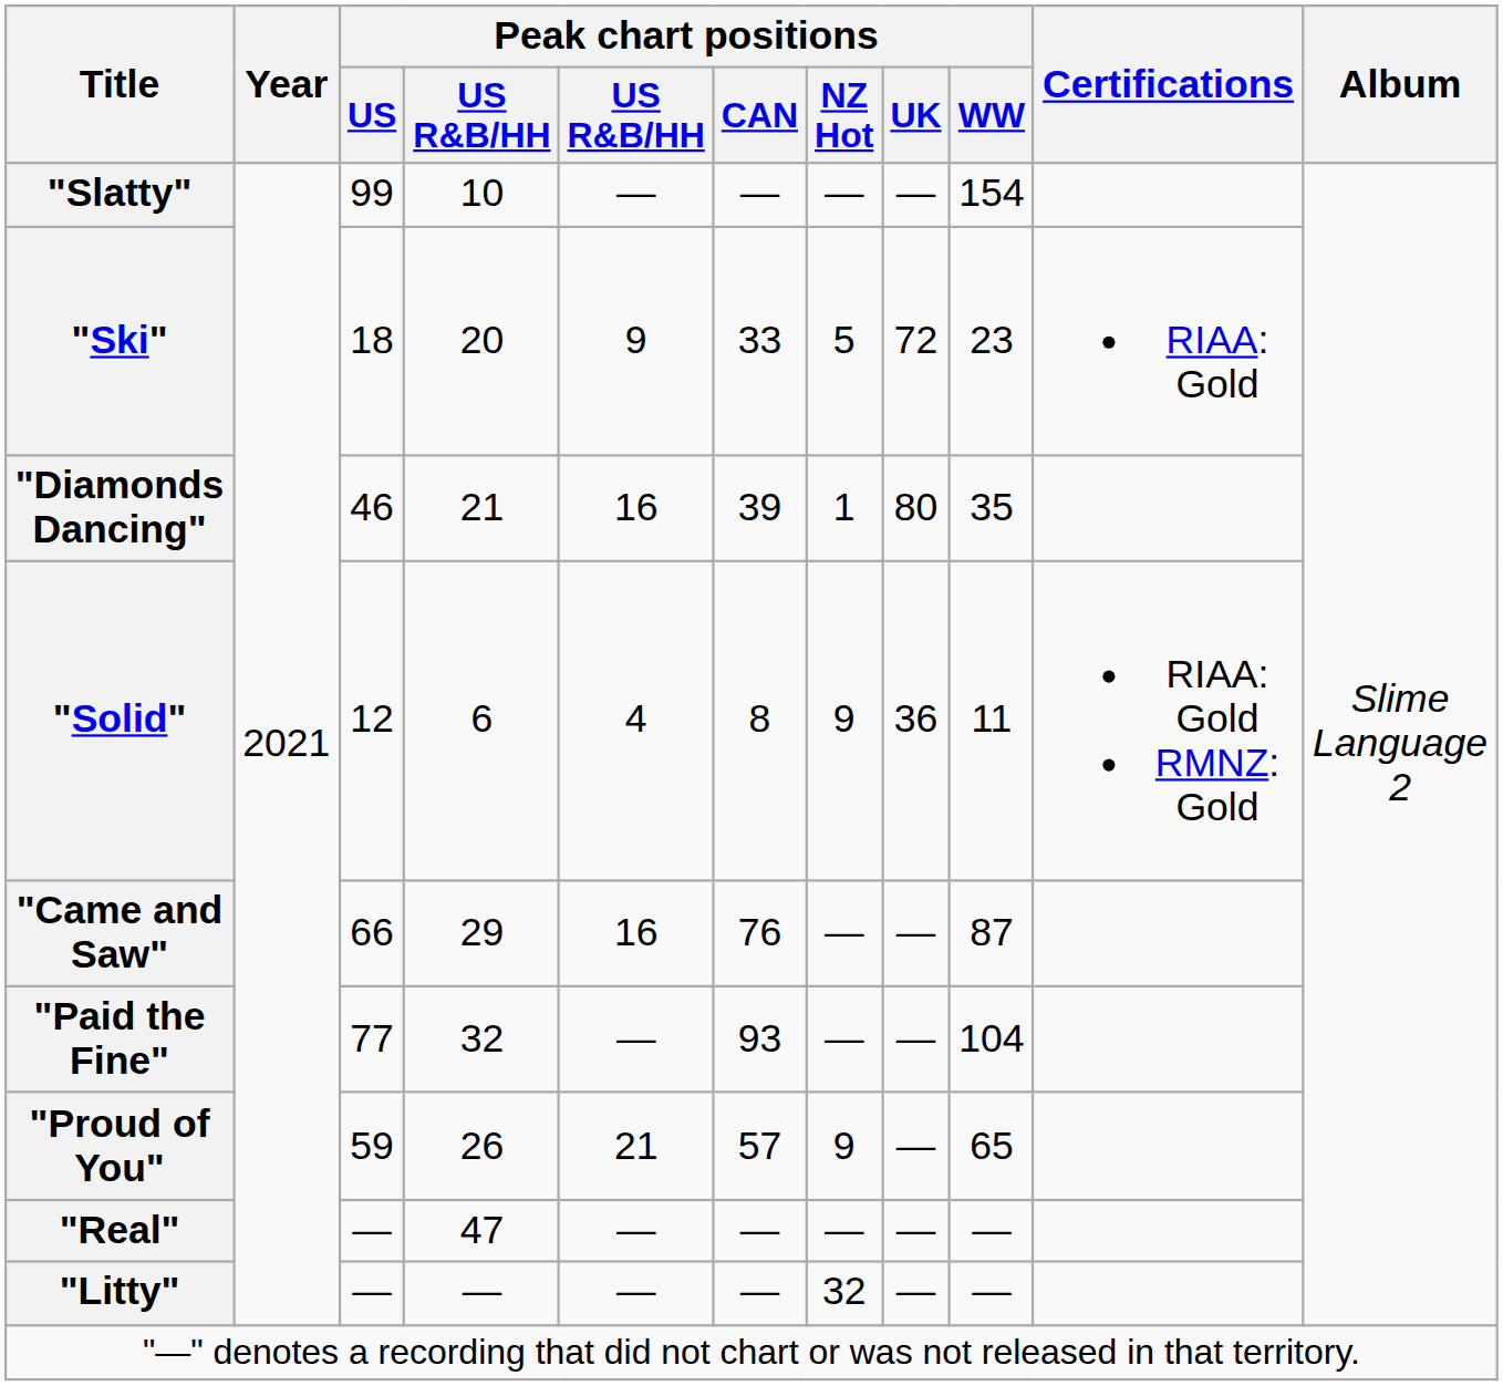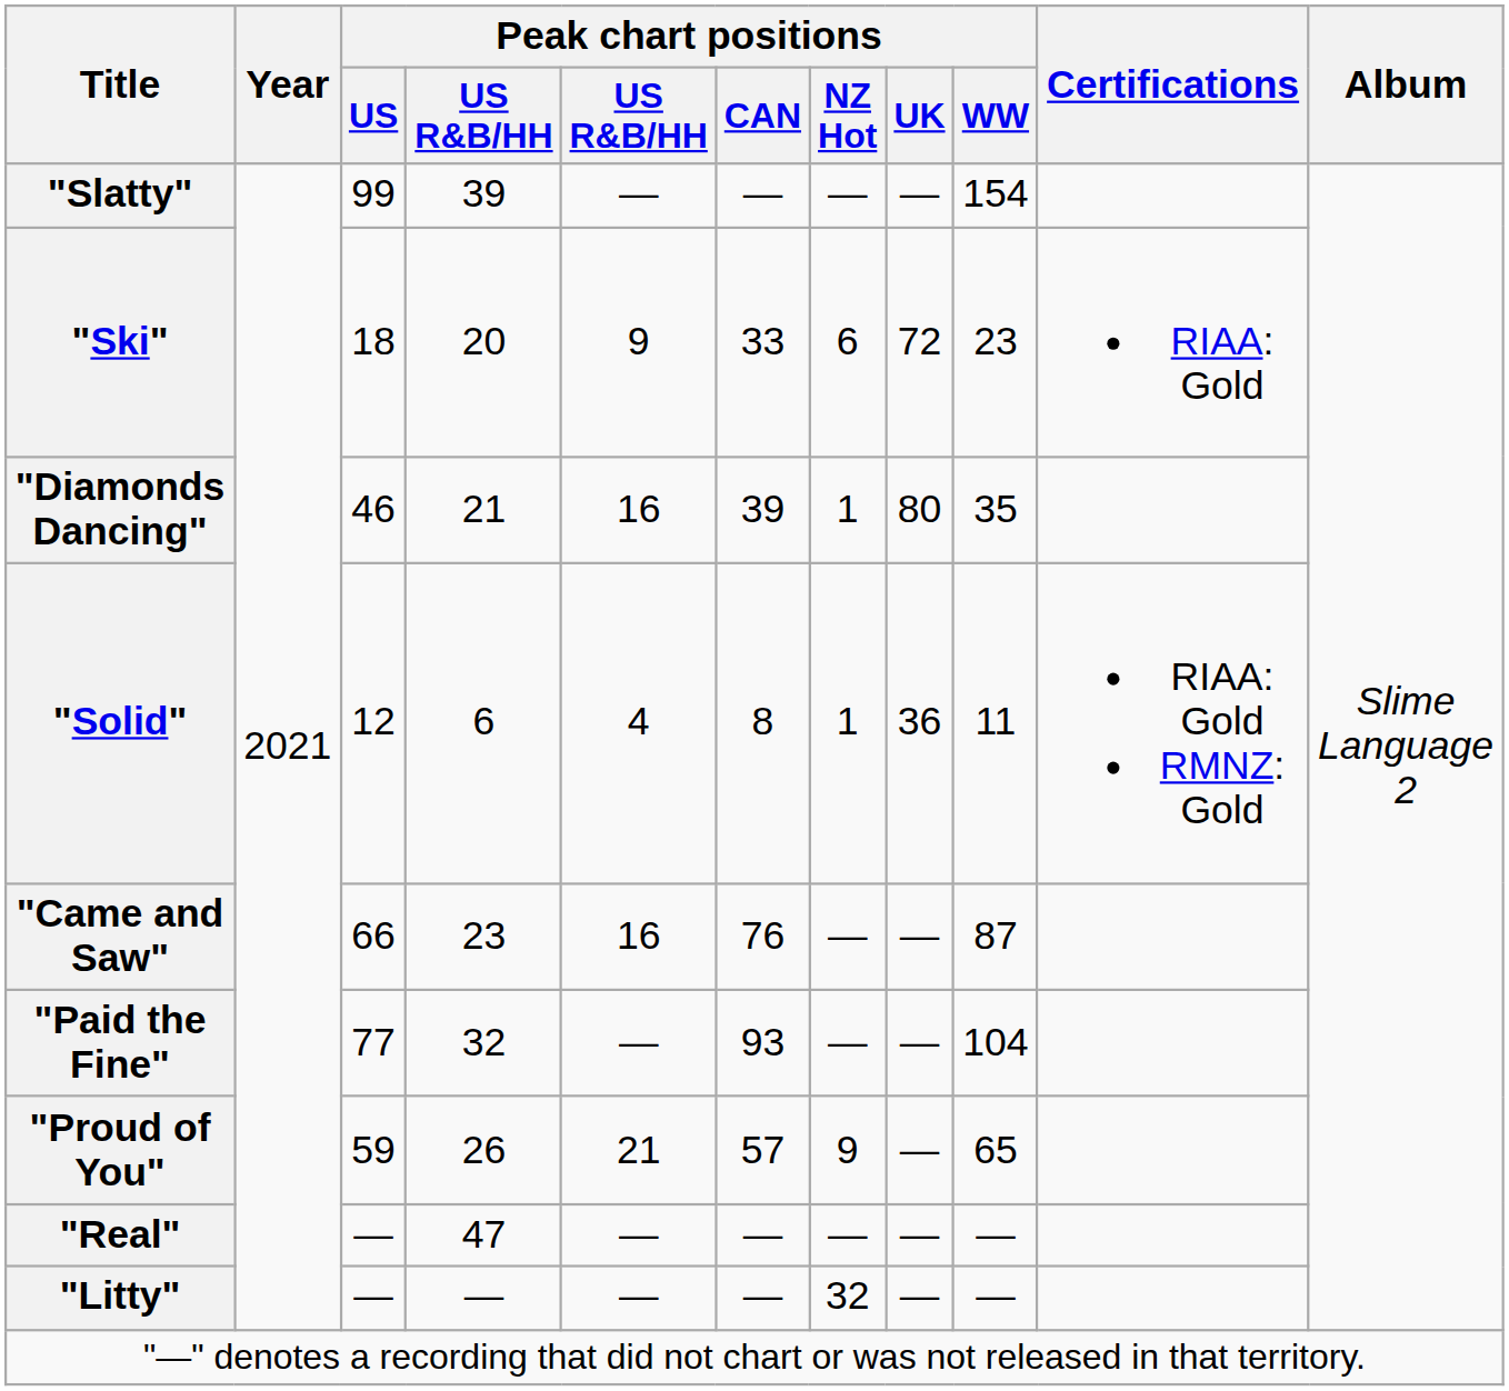 <table class="wikitable plainrowheaders" style="text-align:center;">
 <tr>
 <th scope="col" rowspan="2" style="width:20em;">Title</th>
 <th scope="col" rowspan="2" style="width:2em;">Year</th>
 <th scope="col" colspan="7">Peak chart positions</th>
 <th scope="col" rowspan="2" style="width:12em;"><a href='#'>Certifications</a></th>
 <th scope="col" rowspan="2" style="width:14em;">Album</th>
 </tr>
 <tr>
 <th style="width:3em; font-size:90%"><a href='#'>US</a><br></th>
 <th style="width:3em; font-size:90%"><a href='#'>US<br>R&B/HH</a><br></th>
 <th style="width:3em; font-size:90%"><a href='#'>US<br>R&B/HH</a><br></th>
 <th style="width:3em;font-size:90%;"><a href='#'>CAN</a><br></th>
 <th style="width:3em; font-size:90%"><a href='#'>NZ<br>Hot</a><br></th>
 <th style="width:3em; font-size:90%"><a href='#'>UK</a><br></th>
 <th style="width:3em; font-size:90%"><a href='#'>WW</a><br></th>
 </tr>
 <tr>
 <th scope="row">"Slatty"<br></th>
 <td rowspan="9">2021</td>
 <td>99</td>
-<td>10</td>
+<td>39</td>
 <td>—</td>
 <td>—</td>
 <td>—</td>
 <td>—</td>
 <td>154</td>
 <td></td>
 <td rowspan="9"><em>Slime Language 2</em></td>
 </tr>
 <tr>
 <th scope="row">"<a href='#'>Ski</a>"<br></th>
 <td>18</td>
 <td>20</td>
 <td>9</td>
 <td>33</td>
-<td>5</td>
+<td>6</td>
 <td>72</td>
 <td>23</td>
 <td><br><ul><li><a href='#'>RIAA</a>: Gold</li></ul></td>
 </tr>
 <tr>
 <th scope="row">"Diamonds Dancing"<br></th>
 <td>46</td>
 <td>21</td>
 <td>16</td>
 <td>39</td>
 <td>1</td>
 <td>80</td>
 <td>35</td>
 <td></td>
 </tr>
 <tr>
 <th scope="row">"<a href='#'>Solid</a>"<br></th>
 <td>12</td>
 <td>6</td>
 <td>4</td>
 <td>8</td>
-<td>9</td>
+<td>1</td>
 <td>36</td>
 <td>11</td>
 <td><br><ul><li>RIAA: Gold</li><li><a href='#'>RMNZ</a>: Gold</li></ul></td>
 </tr>
 <tr>
 <th scope="row">"Came and Saw"<br></th>
 <td>66</td>
-<td>29</td>
+<td>23</td>
 <td>16</td>
 <td>76</td>
 <td>—</td>
 <td>—</td>
 <td>87</td>
 <td></td>
 </tr>
 <tr>
 <th scope="row">"Paid the Fine"<br></th>
 <td>77</td>
 <td>32</td>
 <td>—</td>
 <td>93</td>
 <td>—</td>
 <td>—</td>
 <td>104</td>
 <td></td>
 </tr>
 <tr>
 <th scope="row">"Proud of You"<br></th>
 <td>59</td>
 <td>26</td>
 <td>21</td>
 <td>57</td>
 <td>9</td>
 <td>—</td>
 <td>65</td>
 <td></td>
 </tr>
 <tr>
 <th scope="row">"Real"<br></th>
 <td>—</td>
 <td>47</td>
 <td>—</td>
 <td>—</td>
 <td>—</td>
 <td>—</td>
 <td>—</td>
 <td></td>
 </tr>
 <tr>
 <th scope="row">"Litty"<br></th>
 <td>—</td>
 <td>—</td>
 <td>—</td>
 <td>—</td>
 <td>32</td>
 <td>—</td>
 <td>—</td>
 <td></td>
 </tr>
 <tr>
 <td colspan="11" style="font-size:90%">"—" denotes a recording that did not chart or was not released in that territory.</td>
 </tr>
 </table>
